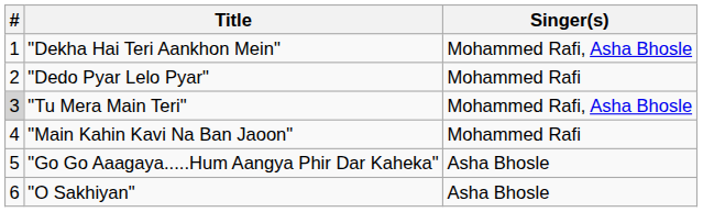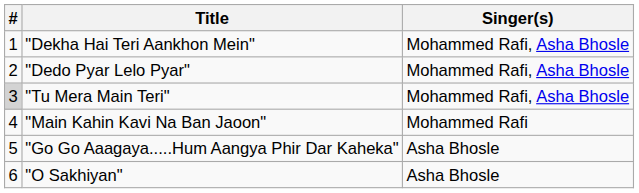 <table class="wikitable" style="font-size:95%;">
 <tr>
 <th>#</th>
 <th>Title</th>
 <th>Singer(s)</th>
 </tr>
 <tr>
 <td>1</td>
 <td>"Dekha Hai Teri Aankhon Mein"</td>
 <td>Mohammed Rafi, <a href='#'>Asha Bhosle</a></td>
 </tr>
 <tr>
 <td>2</td>
 <td>"Dedo Pyar Lelo Pyar"</td>
-<td>Mohammed Rafi</td>
+<td>Mohammed Rafi, <a href='#'>Asha Bhosle</a></td>
 </tr>
 <tr>
 <td style="background: lightgrey;">3</td>
 <td>"Tu Mera Main Teri"</td>
 <td>Mohammed Rafi, <a href='#'>Asha Bhosle</a></td>
 </tr>
 <tr>
 <td>4</td>
 <td>"Main Kahin Kavi Na Ban Jaoon"</td>
 <td>Mohammed Rafi</td>
 </tr>
 <tr>
 <td>5</td>
 <td>"Go Go Aaagaya.....Hum Aangya Phir Dar Kaheka"</td>
 <td>Asha Bhosle</td>
 </tr>
 <tr>
 <td>6</td>
 <td>"O Sakhiyan"</td>
 <td>Asha Bhosle</td>
 </tr>
 </table>
